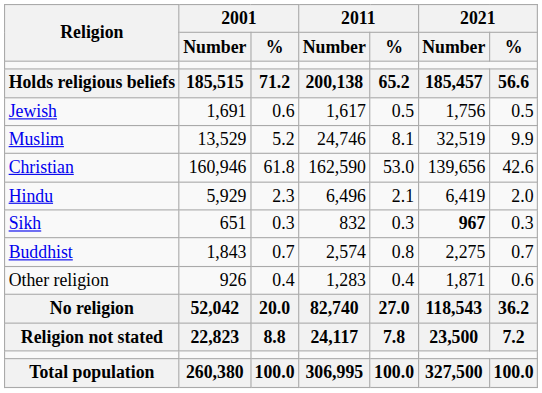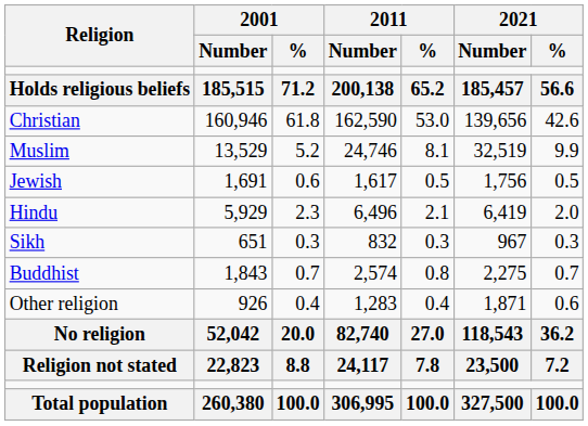 <table class="wikitable sortable mw-collapsible">
 <tr>
 <th rowspan="2">Religion</th>
 <th colspan="2">2001</th>
 <th colspan="2">2011</th>
 <th colspan="2">2021</th>
 </tr>
 <tr>
 <th>Number</th>
 <th>%</th>
 <th>Number</th>
 <th>%</th>
 <th>Number</th>
 <th>%</th>
 </tr>
 <tr>
 <td></td>
 <td></td>
 <td></td>
 <td></td>
 <td></td>
 </tr>
 <tr>
 <th>Holds religious beliefs</th>
 <th>185,515</th>
 <th>71.2</th>
 <th>200,138</th>
 <th>65.2</th>
 <th>185,457</th>
 <th>56.6</th>
 </tr>
 <tr>
-<td><a href='#'>Jewish</a></td>
-<td align="right">1,691</td>
-<td align="right">0.6</td>
-<td align="right">1,617</td>
-<td align="right">0.5</td>
-<td align="right">1,756</td>
-<td align="right">0.5</td>
+<td><a href='#'>Christian</a></td>
+<td align="right">160,946</td>
+<td align="right">61.8</td>
+<td align="right">162,590</td>
+<td align="right">53.0</td>
+<td align="right">139,656</td>
+<td align="right">42.6</td>
 </tr>
 <tr>
 <td><a href='#'>Muslim</a></td>
 <td align="right">13,529</td>
 <td align="right">5.2</td>
 <td align="right">24,746</td>
 <td align="right">8.1</td>
 <td align="right">32,519</td>
 <td align="right">9.9</td>
 </tr>
 <tr>
-<td><a href='#'>Christian</a></td>
-<td align="right">160,946</td>
-<td align="right">61.8</td>
-<td align="right">162,590</td>
-<td align="right">53.0</td>
-<td align="right">139,656</td>
-<td align="right">42.6</td>
+<td><a href='#'>Jewish</a></td>
+<td align="right">1,691</td>
+<td align="right">0.6</td>
+<td align="right">1,617</td>
+<td align="right">0.5</td>
+<td align="right">1,756</td>
+<td align="right">0.5</td>
 </tr>
 <tr>
 <td><a href='#'>Hindu</a></td>
 <td align="right">5,929</td>
 <td align="right">2.3</td>
 <td align="right">6,496</td>
 <td align="right">2.1</td>
 <td align="right">6,419</td>
 <td align="right">2.0</td>
 </tr>
 <tr>
 <td><a href='#'>Sikh</a></td>
 <td align="right">651</td>
 <td align="right">0.3</td>
 <td align="right">832</td>
 <td align="right">0.3</td>
-<td align="right"><strong>967</strong></td>
+<td align="right">967</td>
 <td align="right">0.3</td>
 </tr>
 <tr>
 <td><a href='#'>Buddhist</a></td>
 <td align="right">1,843</td>
 <td align="right">0.7</td>
 <td align="right">2,574</td>
 <td align="right">0.8</td>
 <td align="right">2,275</td>
 <td align="right">0.7</td>
 </tr>
 <tr>
 <td>Other religion</td>
 <td align="right">926</td>
 <td align="right">0.4</td>
 <td align="right">1,283</td>
 <td align="right">0.4</td>
 <td align="right">1,871</td>
 <td align="right">0.6</td>
 </tr>
 <tr>
 <th>No religion</th>
 <th align="right">52,042</th>
 <th align="right">20.0</th>
 <th align="right">82,740</th>
 <th align="right">27.0</th>
 <th align="right">118,543</th>
 <th align="right">36.2</th>
 </tr>
 <tr>
 <th>Religion not stated</th>
 <th align="right">22,823</th>
 <th align="right">8.8</th>
 <th align="right">24,117</th>
 <th align="right">7.8</th>
 <th align="right">23,500</th>
 <th align="right">7.2</th>
 </tr>
 <tr>
 <td></td>
 <td></td>
 <td></td>
 <td></td>
 <td></td>
 </tr>
 <tr>
 <th>Total population</th>
 <th align="right">260,380</th>
 <th align="right">100.0</th>
 <th align="right">306,995</th>
 <th align="right">100.0</th>
 <th align="right">327,500</th>
 <th align="right">100.0</th>
 </tr>
 </table>
